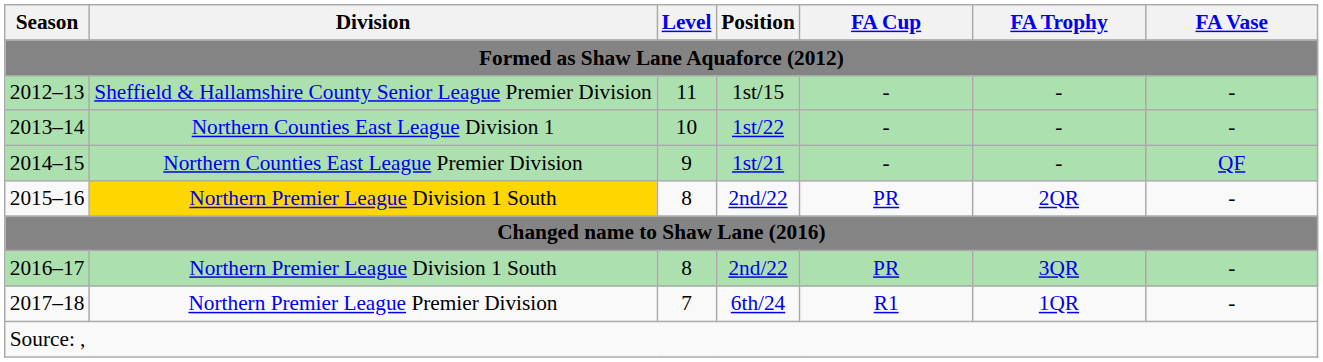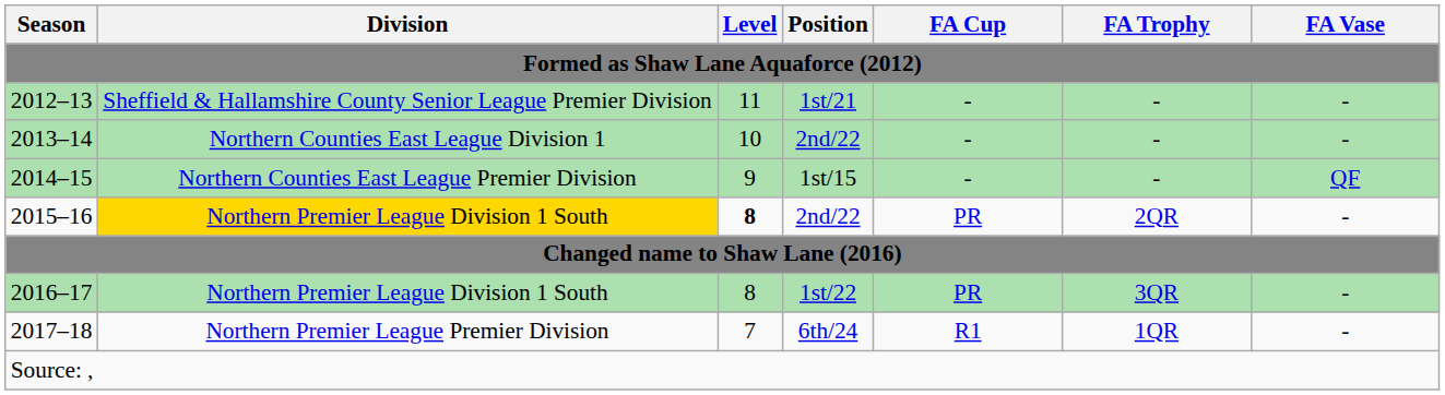 <table class="wikitable" style="font-size:90%; text-align:center;">
 <tr>
 <th>Season</th>
 <th>Division</th>
 <th><a href='#'>Level</a></th>
 <th>Position</th>
 <th width=110px><a href='#'>FA Cup</a></th>
 <th width=110px><a href='#'>FA Trophy</a></th>
 <th width=110px><a href='#'>FA Vase</a></th>
 </tr>
 <tr bgcolor="#848484">
 <td colspan="8"><strong>Formed as Shaw Lane Aquaforce (2012)</strong></td>
 </tr>
 <tr bgcolor="#ACE1AF">
 <td>2012–13</td>
 <td><a href='#'>Sheffield & Hallamshire County Senior League</a> Premier Division</td>
 <td>11</td>
-<td>1st/15</td>
+<td><a href='#'>1st/21</a></td>
 <td>-</td>
 <td>-</td>
 <td>-</td>
 </tr>
 <tr bgcolor="#ACE1AF">
 <td>2013–14</td>
 <td><a href='#'>Northern Counties East League</a> Division 1</td>
 <td>10</td>
-<td><a href='#'>1st/22</a></td>
+<td><a href='#'>2nd/22</a></td>
 <td>-</td>
 <td>-</td>
 <td>-</td>
 </tr>
 <tr bgcolor="#ACE1AF">
 <td>2014–15</td>
 <td><a href='#'>Northern Counties East League</a> Premier Division</td>
 <td>9</td>
-<td><a href='#'>1st/21</a></td>
+<td>1st/15</td>
 <td>-</td>
 <td>-</td>
 <td><a href='#'>QF</a></td>
 </tr>
 <tr>
 <td>2015–16</td>
 <td style="background: gold;"><a href='#'>Northern Premier League</a> Division 1 South</td>
-<td>8</td>
+<td><strong>8</strong></td>
 <td><a href='#'>2nd/22</a></td>
 <td><a href='#'>PR</a></td>
 <td><a href='#'>2QR</a></td>
 <td>-</td>
 </tr>
 <tr bgcolor="#848484">
 <td colspan="8"><strong>Changed name to Shaw Lane (2016)</strong></td>
 </tr>
 <tr bgcolor="#ACE1AF">
 <td>2016–17</td>
 <td><a href='#'>Northern Premier League</a> Division 1 South</td>
 <td>8</td>
-<td><a href='#'>2nd/22</a></td>
+<td><a href='#'>1st/22</a></td>
 <td><a href='#'>PR</a></td>
 <td><a href='#'>3QR</a></td>
 <td>-</td>
 </tr>
 <tr>
 <td>2017–18</td>
 <td><a href='#'>Northern Premier League</a> Premier Division</td>
 <td>7</td>
 <td><a href='#'>6th/24</a></td>
 <td><a href='#'>R1</a></td>
 <td><a href='#'>1QR</a></td>
 <td>-</td>
 </tr>
 <tr>
 <td align=left colspan=7>Source: , </td>
 </tr>
 </table>
